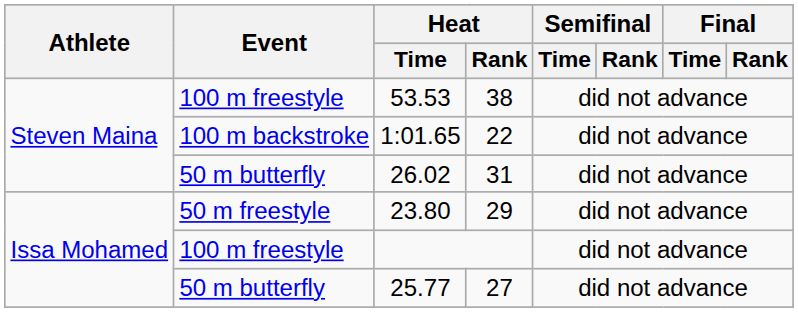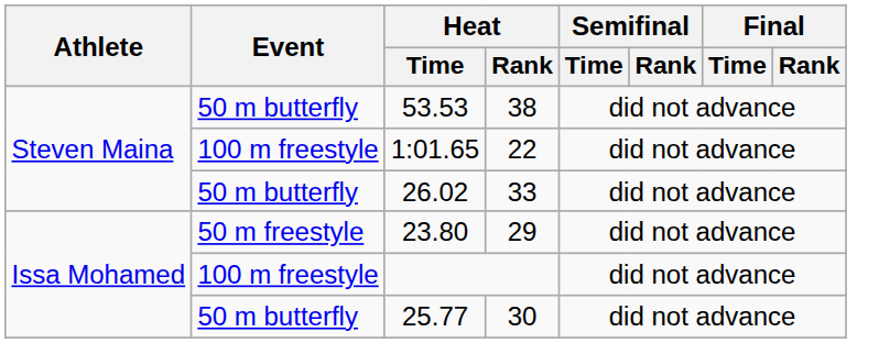 <table class=wikitable style=font-size:90%>
 <tr>
 <th rowspan=2>Athlete</th>
 <th rowspan=2>Event</th>
 <th colspan=2>Heat</th>
 <th colspan=2>Semifinal</th>
 <th colspan=2>Final</th>
 </tr>
 <tr style=font-size:95%>
 <th>Time</th>
 <th>Rank</th>
 <th>Time</th>
 <th>Rank</th>
 <th>Time</th>
 <th>Rank</th>
 </tr>
 <tr align=center>
 <td align=left rowspan=3><a href='#'>Steven Maina</a></td>
-<td align=left><a href='#'>100 m freestyle</a></td>
+<td align=left><a href='#'>50 m butterfly</a></td>
 <td>53.53</td>
 <td>38</td>
 <td colspan=4>did not advance</td>
 </tr>
 <tr align=center>
-<td align=left><a href='#'>100 m backstroke</a></td>
+<td align=left><a href='#'>100 m freestyle</a></td>
 <td>1:01.65</td>
 <td>22</td>
 <td colspan=4>did not advance</td>
 </tr>
 <tr align=center>
 <td align=left><a href='#'>50 m butterfly</a></td>
 <td>26.02</td>
-<td>31</td>
+<td>33</td>
 <td colspan=4>did not advance</td>
 </tr>
 <tr align=center>
 <td align=left rowspan=3><a href='#'>Issa Mohamed</a></td>
 <td align=left><a href='#'>50 m freestyle</a></td>
 <td>23.80</td>
 <td>29</td>
 <td colspan=4>did not advance</td>
 </tr>
 <tr align=center>
 <td align=left><a href='#'>100 m freestyle</a></td>
 <td colspan=2></td>
 <td colspan=4>did not advance</td>
 </tr>
 <tr align=center>
 <td align=left><a href='#'>50 m butterfly</a></td>
 <td>25.77</td>
-<td>27</td>
+<td>30</td>
 <td colspan=4>did not advance</td>
 </tr>
 </table>
